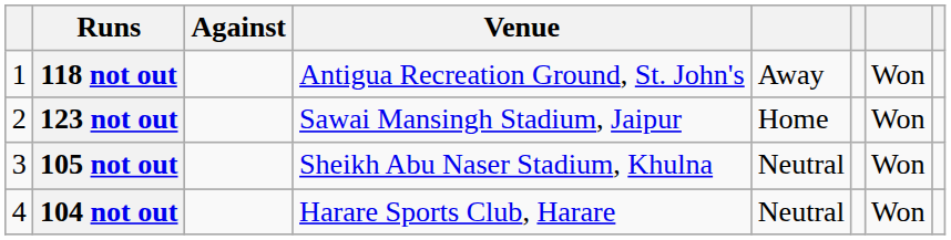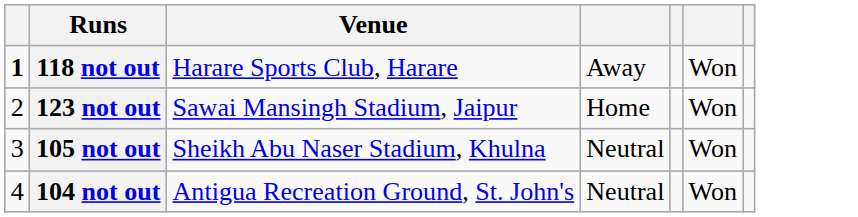 <table class="wikitable">
 <tr>
 <th></th>
 <th>Runs</th>
-<th>Against</th>
 <th>Venue</th>
 <th></th>
 <th></th>
 <th></th>
 <th></th>
 </tr>
 <tr>
-<td>1</td>
+<td><strong>1</strong></td>
 <th>118 <a href='#'>not out</a></th>
-<td></td>
-<td><a href='#'>Antigua Recreation Ground</a>, <a href='#'>St. John's</a></td>
+<td><a href='#'>Harare Sports Club</a>, <a href='#'>Harare</a></td>
 <td>Away</td>
 <td></td>
 <td>Won</td>
 <td></td>
 </tr>
 <tr>
 <td>2</td>
 <th>123 <a href='#'>not out</a></th>
-<td></td>
 <td><a href='#'>Sawai Mansingh Stadium</a>, <a href='#'>Jaipur</a></td>
 <td>Home</td>
 <td></td>
 <td>Won</td>
 <td></td>
 </tr>
 <tr>
 <td>3</td>
 <th>105 <a href='#'>not out</a></th>
-<td></td>
 <td><a href='#'>Sheikh Abu Naser Stadium</a>, <a href='#'>Khulna</a></td>
 <td>Neutral</td>
 <td></td>
 <td>Won</td>
 <td></td>
 </tr>
 <tr>
 <td>4</td>
 <th>104 <a href='#'>not out</a></th>
-<td></td>
-<td><a href='#'>Harare Sports Club</a>, <a href='#'>Harare</a></td>
+<td><a href='#'>Antigua Recreation Ground</a>, <a href='#'>St. John's</a></td>
 <td>Neutral</td>
 <td></td>
 <td>Won</td>
 <td></td>
 </tr>
 </table>
